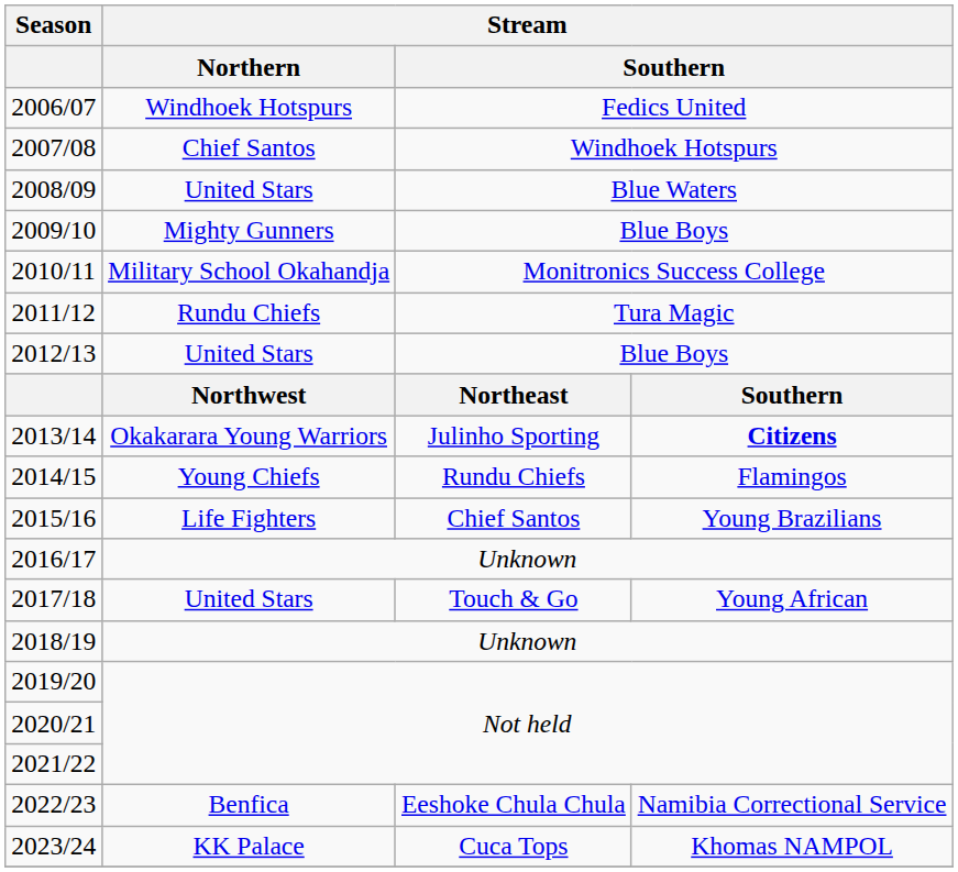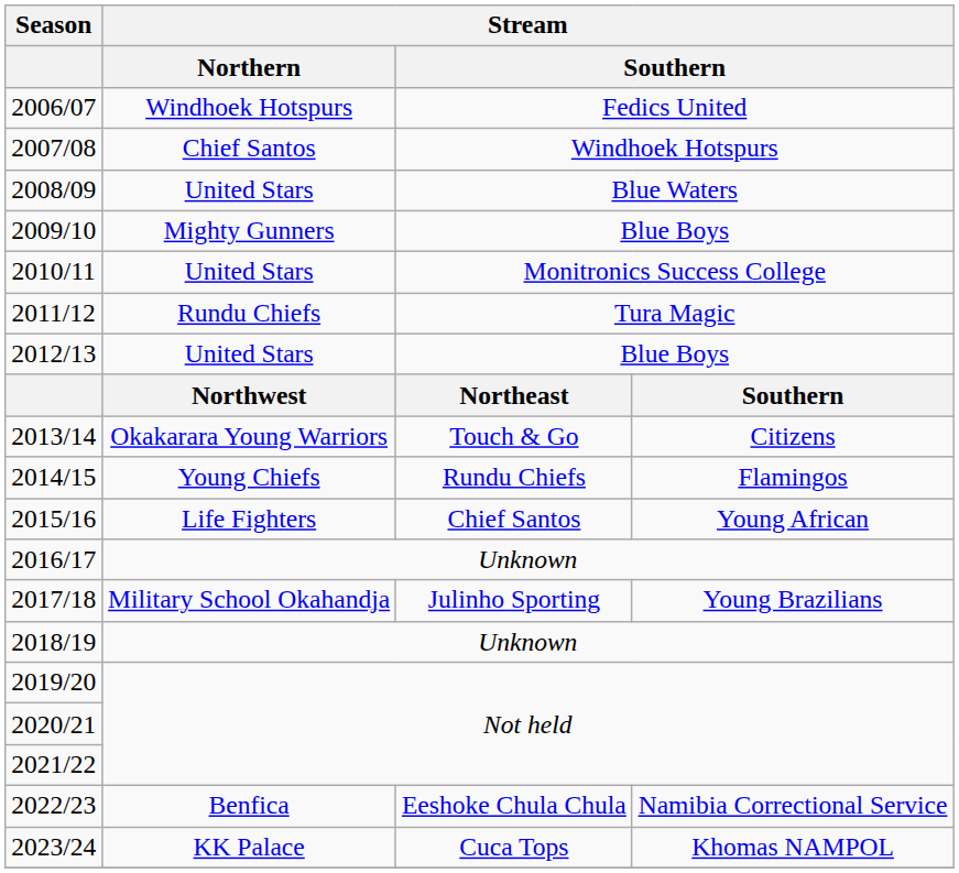 <table class="wikitable sortable" style="text-align: center">
 <tr>
 <th>Season</th>
 <th colspan=3>Stream</th>
 </tr>
 <tr>
 <th></th>
 <th>Northern</th>
 <th colspan=2>Southern</th>
 </tr>
 <tr>
 <td align=center>2006/07</td>
 <td><a href='#'>Windhoek Hotspurs</a></td>
 <td colspan=2><a href='#'>Fedics United</a></td>
 </tr>
 <tr>
 <td align=center>2007/08</td>
 <td><a href='#'>Chief Santos</a></td>
 <td colspan=2><a href='#'>Windhoek Hotspurs</a></td>
 </tr>
 <tr>
 <td align=center>2008/09</td>
 <td><a href='#'>United Stars</a></td>
 <td colspan=2><a href='#'>Blue Waters</a></td>
 </tr>
 <tr>
 <td align=center>2009/10</td>
 <td><a href='#'>Mighty Gunners</a></td>
 <td colspan=2><a href='#'>Blue Boys</a></td>
 </tr>
 <tr>
 <td align=center>2010/11</td>
-<td><a href='#'>Military School Okahandja</a></td>
+<td><a href='#'>United Stars</a></td>
 <td colspan=2><a href='#'>Monitronics Success College</a></td>
 </tr>
 <tr>
 <td align=center>2011/12</td>
 <td><a href='#'>Rundu Chiefs</a></td>
 <td colspan=2><a href='#'>Tura Magic</a></td>
 </tr>
 <tr>
 <td align=center>2012/13</td>
 <td><a href='#'>United Stars</a></td>
 <td colspan=2><a href='#'>Blue Boys</a></td>
 </tr>
 <tr>
 <th></th>
 <th>Northwest</th>
 <th>Northeast</th>
 <th>Southern</th>
 </tr>
 <tr>
 <td align=center>2013/14</td>
 <td><a href='#'>Okakarara Young Warriors</a></td>
-<td><a href='#'>Julinho Sporting</a></td>
-<td><strong><a href='#'>Citizens</a></strong></td>
+<td><a href='#'>Touch & Go</a></td>
+<td><a href='#'>Citizens</a></td>
 </tr>
 <tr>
 <td align=center>2014/15</td>
 <td><a href='#'>Young Chiefs</a></td>
 <td><a href='#'>Rundu Chiefs</a></td>
 <td><a href='#'>Flamingos</a></td>
 </tr>
 <tr>
 <td align=center>2015/16</td>
 <td><a href='#'>Life Fighters</a></td>
 <td><a href='#'>Chief Santos</a></td>
-<td><a href='#'>Young Brazilians</a></td>
+<td><a href='#'>Young African</a></td>
 </tr>
 <tr>
 <td align=center>2016/17</td>
 <td colspan=3; align=center><em>Unknown</em></td>
 </tr>
 <tr>
 <td align=center>2017/18</td>
-<td><a href='#'>United Stars</a></td>
-<td><a href='#'>Touch & Go</a></td>
-<td><a href='#'>Young African</a></td>
+<td><a href='#'>Military School Okahandja</a></td>
+<td><a href='#'>Julinho Sporting</a></td>
+<td><a href='#'>Young Brazilians</a></td>
 </tr>
 <tr>
 <td align=center>2018/19</td>
 <td colspan=3; align=center><em>Unknown</em></td>
 </tr>
 <tr>
 <td align=center>2019/20</td>
 <td colspan=3; rowspan=3; align=center><em>Not held</em></td>
 </tr>
 <tr>
 <td align=center>2020/21</td>
 </tr>
 <tr>
 <td align=center>2021/22</td>
 </tr>
 <tr>
 <td align=center>2022/23</td>
 <td><a href='#'>Benfica</a></td>
 <td><a href='#'>Eeshoke Chula Chula</a></td>
 <td><a href='#'>Namibia Correctional Service</a></td>
 </tr>
 <tr>
 <td align=center>2023/24</td>
 <td><a href='#'>KK Palace</a></td>
 <td><a href='#'>Cuca Tops</a></td>
 <td><a href='#'>Khomas NAMPOL</a></td>
 </tr>
 <tr>
 </tr>
 </table>
